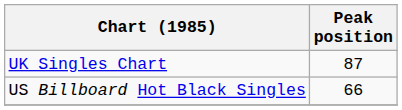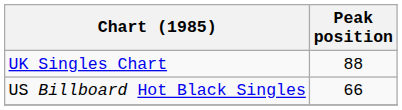 <table class="wikitable sortable">
 <tr>
 <th>Chart (1985)</th>
 <th>Peak<br>position</th>
 </tr>
 <tr>
 <td><a href='#'>UK Singles Chart</a></td>
-<td align="center">87</td>
+<td align="center">88</td>
 </tr>
 <tr>
 <td>US <em>Billboard</em> <a href='#'>Hot Black Singles</a></td>
 <td align="center">66</td>
 </tr>
 <tr>
 </tr>
 </table>
